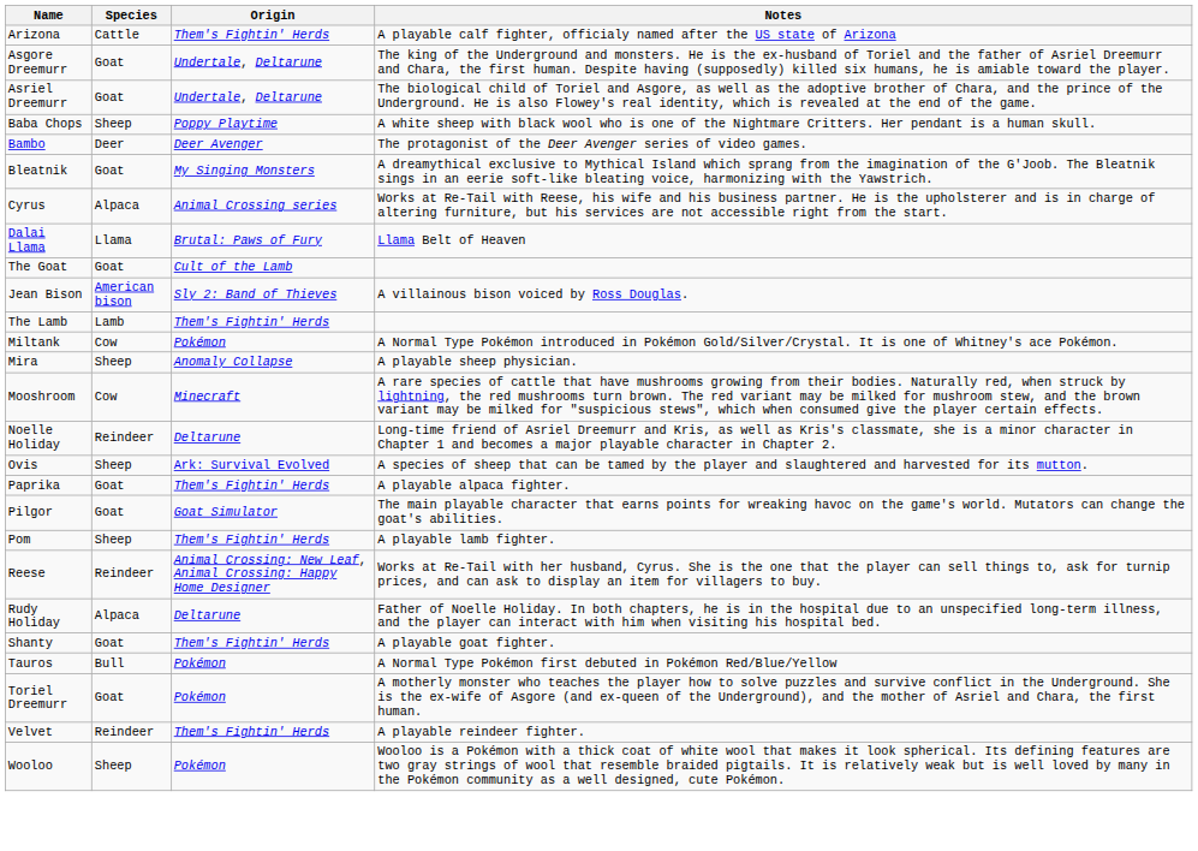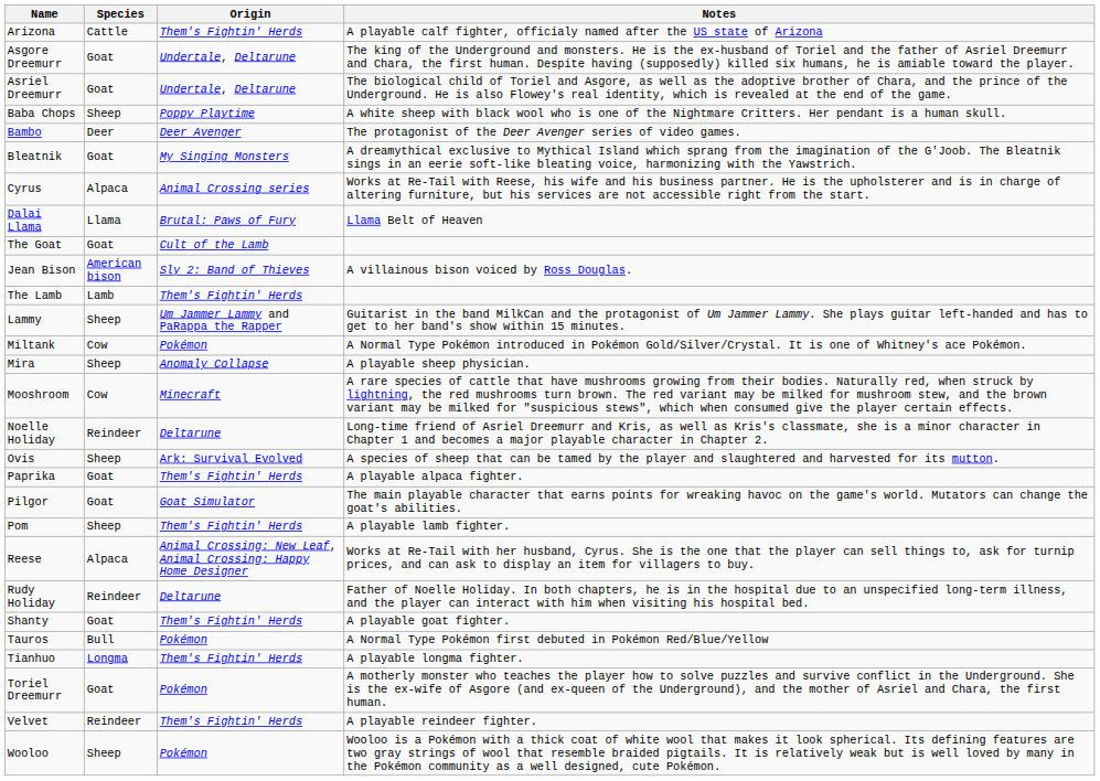 <table class="wikitable sortable">
 <tr>
 <th>Name</th>
 <th>Species</th>
 <th>Origin</th>
 <th>Notes</th>
 </tr>
 <tr>
 <td>Arizona</td>
 <td>Cattle</td>
 <td><em><a href='#'>Them's Fightin' Herds</a></em></td>
 <td>A playable calf fighter, officialy named after the <a href='#'>US state</a> of <a href='#'>Arizona</a></td>
 </tr>
 <tr>
 <td>Asgore Dreemurr</td>
 <td>Goat</td>
 <td><em><a href='#'>Undertale</a></em>, <em><a href='#'>Deltarune</a></em></td>
 <td>The king of the Underground and monsters. He is the ex-husband of Toriel and the father of Asriel Dreemurr and Chara, the first human. Despite having (supposedly) killed six humans, he is amiable toward the player.</td>
 </tr>
 <tr>
 <td>Asriel Dreemurr</td>
 <td>Goat</td>
 <td><em><a href='#'>Undertale</a></em>, <em><a href='#'>Deltarune</a></em></td>
 <td>The biological child of Toriel and Asgore, as well as the adoptive brother of Chara, and the prince of the Underground. He is also Flowey's real identity, which is revealed at the end of the game.</td>
 </tr>
 <tr>
 <td>Baba Chops</td>
 <td>Sheep</td>
 <td><em><a href='#'>Poppy Playtime</a></em></td>
 <td>A white sheep with black wool who is one of the Nightmare Critters. Her pendant is a human skull.</td>
 </tr>
 <tr>
 <td><a href='#'>Bambo</a></td>
 <td>Deer</td>
 <td><em><a href='#'>Deer Avenger</a></em></td>
 <td>The protagonist of the <em>Deer Avenger</em> series of video games.</td>
 </tr>
 <tr>
 <td>Bleatnik</td>
 <td>Goat</td>
 <td><em><a href='#'>My Singing Monsters</a></em></td>
 <td>A dreamythical exclusive to Mythical Island which sprang from the imagination of the G'Joob. The Bleatnik sings in an eerie soft-like bleating voice, harmonizing with the Yawstrich.</td>
 </tr>
 <tr>
 <td>Cyrus</td>
 <td>Alpaca</td>
 <td><em><a href='#'>Animal Crossing series</a></em></td>
 <td>Works at Re-Tail with Reese, his wife and his business partner. He is the upholsterer and is in charge of altering furniture, but his services are not accessible right from the start.</td>
 </tr>
 <tr>
 <td><a href='#'>Dalai Llama</a></td>
 <td>Llama</td>
 <td><em><a href='#'>Brutal: Paws of Fury</a></em></td>
 <td><a href='#'>Llama</a> Belt of Heaven</td>
 </tr>
 <tr>
 <td>The Goat</td>
 <td>Goat</td>
 <td><em><a href='#'>Cult of the Lamb</a></em></td>
 <td></td>
 </tr>
 <tr>
 <td>Jean Bison</td>
 <td><a href='#'>American bison</a></td>
 <td><em><a href='#'>Sly 2: Band of Thieves</a></em></td>
 <td>A villainous bison voiced by <a href='#'>Ross Douglas</a>.</td>
 </tr>
 <tr>
 <td>The Lamb</td>
 <td>Lamb</td>
 <td><em><a href='#'>Them's Fightin' Herds</a></em></td>
 <td></td>
 </tr>
 <tr>
+<td>Lammy</td>
+<td>Sheep</td>
+<td><em><a href='#'>Um Jammer Lammy</a></em> and <a href='#'>PaRappa the Rapper</a></td>
+<td>Guitarist in the band MilkCan and the protagonist of <em>Um Jammer Lammy</em>. She plays guitar left-handed and has to get to her band's show within 15 minutes.</td>
+</tr>
+<tr>
 <td>Miltank</td>
 <td>Cow</td>
 <td><em><a href='#'>Pokémon</a></em></td>
 <td>A Normal Type Pokémon introduced in Pokémon Gold/Silver/Crystal. It is one of Whitney's ace Pokémon.</td>
 </tr>
 <tr>
 <td>Mira</td>
 <td>Sheep</td>
 <td><em><a href='#'>Anomaly Collapse</a></em></td>
 <td>A playable sheep physician.</td>
 </tr>
 <tr>
 <td>Mooshroom</td>
 <td>Cow</td>
 <td><em><a href='#'>Minecraft</a></em></td>
 <td>A rare species of cattle that have mushrooms growing from their bodies. Naturally red, when struck by <a href='#'>lightning</a>, the red mushrooms turn brown. The red variant may be milked for mushroom stew, and the brown variant may be milked for "suspicious stews", which when consumed give the player certain effects.</td>
 </tr>
 <tr>
 <td>Noelle Holiday</td>
 <td>Reindeer</td>
 <td><em><a href='#'>Deltarune</a></em></td>
 <td>Long-time friend of Asriel Dreemurr and Kris, as well as Kris's classmate, she is a minor character in Chapter 1 and becomes a major playable character in Chapter 2.</td>
 </tr>
 <tr>
 <td>Ovis</td>
 <td>Sheep</td>
 <td><a href='#'>Ark: Survival Evolved</a></td>
 <td>A species of sheep that can be tamed by the player and slaughtered and harvested for its <a href='#'>mutton</a>.</td>
 </tr>
 <tr>
 <td>Paprika</td>
 <td>Goat</td>
 <td><em><a href='#'>Them's Fightin' Herds</a></em></td>
 <td>A playable alpaca fighter.</td>
 </tr>
 <tr>
 <td>Pilgor</td>
 <td>Goat</td>
 <td><em><a href='#'>Goat Simulator</a></em></td>
 <td>The main playable character that earns points for wreaking havoc on the game's world. Mutators can change the goat's abilities.</td>
 </tr>
 <tr>
 <td>Pom</td>
 <td>Sheep</td>
 <td><em><a href='#'>Them's Fightin' Herds</a></em></td>
 <td>A playable lamb fighter.</td>
 </tr>
 <tr>
 <td>Reese</td>
-<td>Reindeer</td>
+<td>Alpaca</td>
 <td><em><a href='#'>Animal Crossing: New Leaf</a></em>, <em><a href='#'>Animal Crossing: Happy Home Designer</a></em></td>
 <td>Works at Re-Tail with her husband, Cyrus. She is the one that the player can sell things to, ask for turnip prices, and can ask to display an item for villagers to buy.</td>
 </tr>
 <tr>
 <td>Rudy Holiday</td>
-<td>Alpaca</td>
+<td>Reindeer</td>
 <td><em><a href='#'>Deltarune</a></em></td>
 <td>Father of Noelle Holiday. In both chapters, he is in the hospital due to an unspecified long-term illness, and the player can interact with him when visiting his hospital bed.</td>
 </tr>
 <tr>
 <td>Shanty</td>
 <td>Goat</td>
 <td><em><a href='#'>Them's Fightin' Herds</a></em></td>
 <td>A playable goat fighter.</td>
 </tr>
 <tr>
 <td>Tauros</td>
 <td>Bull</td>
 <td><em><a href='#'>Pokémon</a></em></td>
 <td>A Normal Type Pokémon first debuted in Pokémon Red/Blue/Yellow</td>
+</tr>
+<tr>
+<td>Tianhuo</td>
+<td><a href='#'>Longma</a></td>
+<td><em><a href='#'>Them's Fightin' Herds</a></em></td>
+<td>A playable longma fighter.</td>
 </tr>
 <tr>
 <td>Toriel Dreemurr</td>
 <td>Goat</td>
 <td><em><a href='#'>Pokémon</a></em></td>
 <td>A motherly monster who teaches the player how to solve puzzles and survive conflict in the Underground. She is the ex-wife of Asgore (and ex-queen of the Underground), and the mother of Asriel and Chara, the first human.</td>
 </tr>
 <tr>
 <td>Velvet</td>
 <td>Reindeer</td>
 <td><em><a href='#'>Them's Fightin' Herds</a></em></td>
 <td>A playable reindeer fighter.</td>
 </tr>
 <tr>
 <td>Wooloo</td>
 <td>Sheep</td>
 <td><em><a href='#'>Pokémon</a></em></td>
 <td>Wooloo is a Pokémon with a thick coat of white wool that makes it look spherical. Its defining features are two gray strings of wool that resemble braided pigtails. It is relatively weak but is well loved by many in the Pokémon community as a well designed, cute Pokémon.</td>
 </tr>
 </table>
